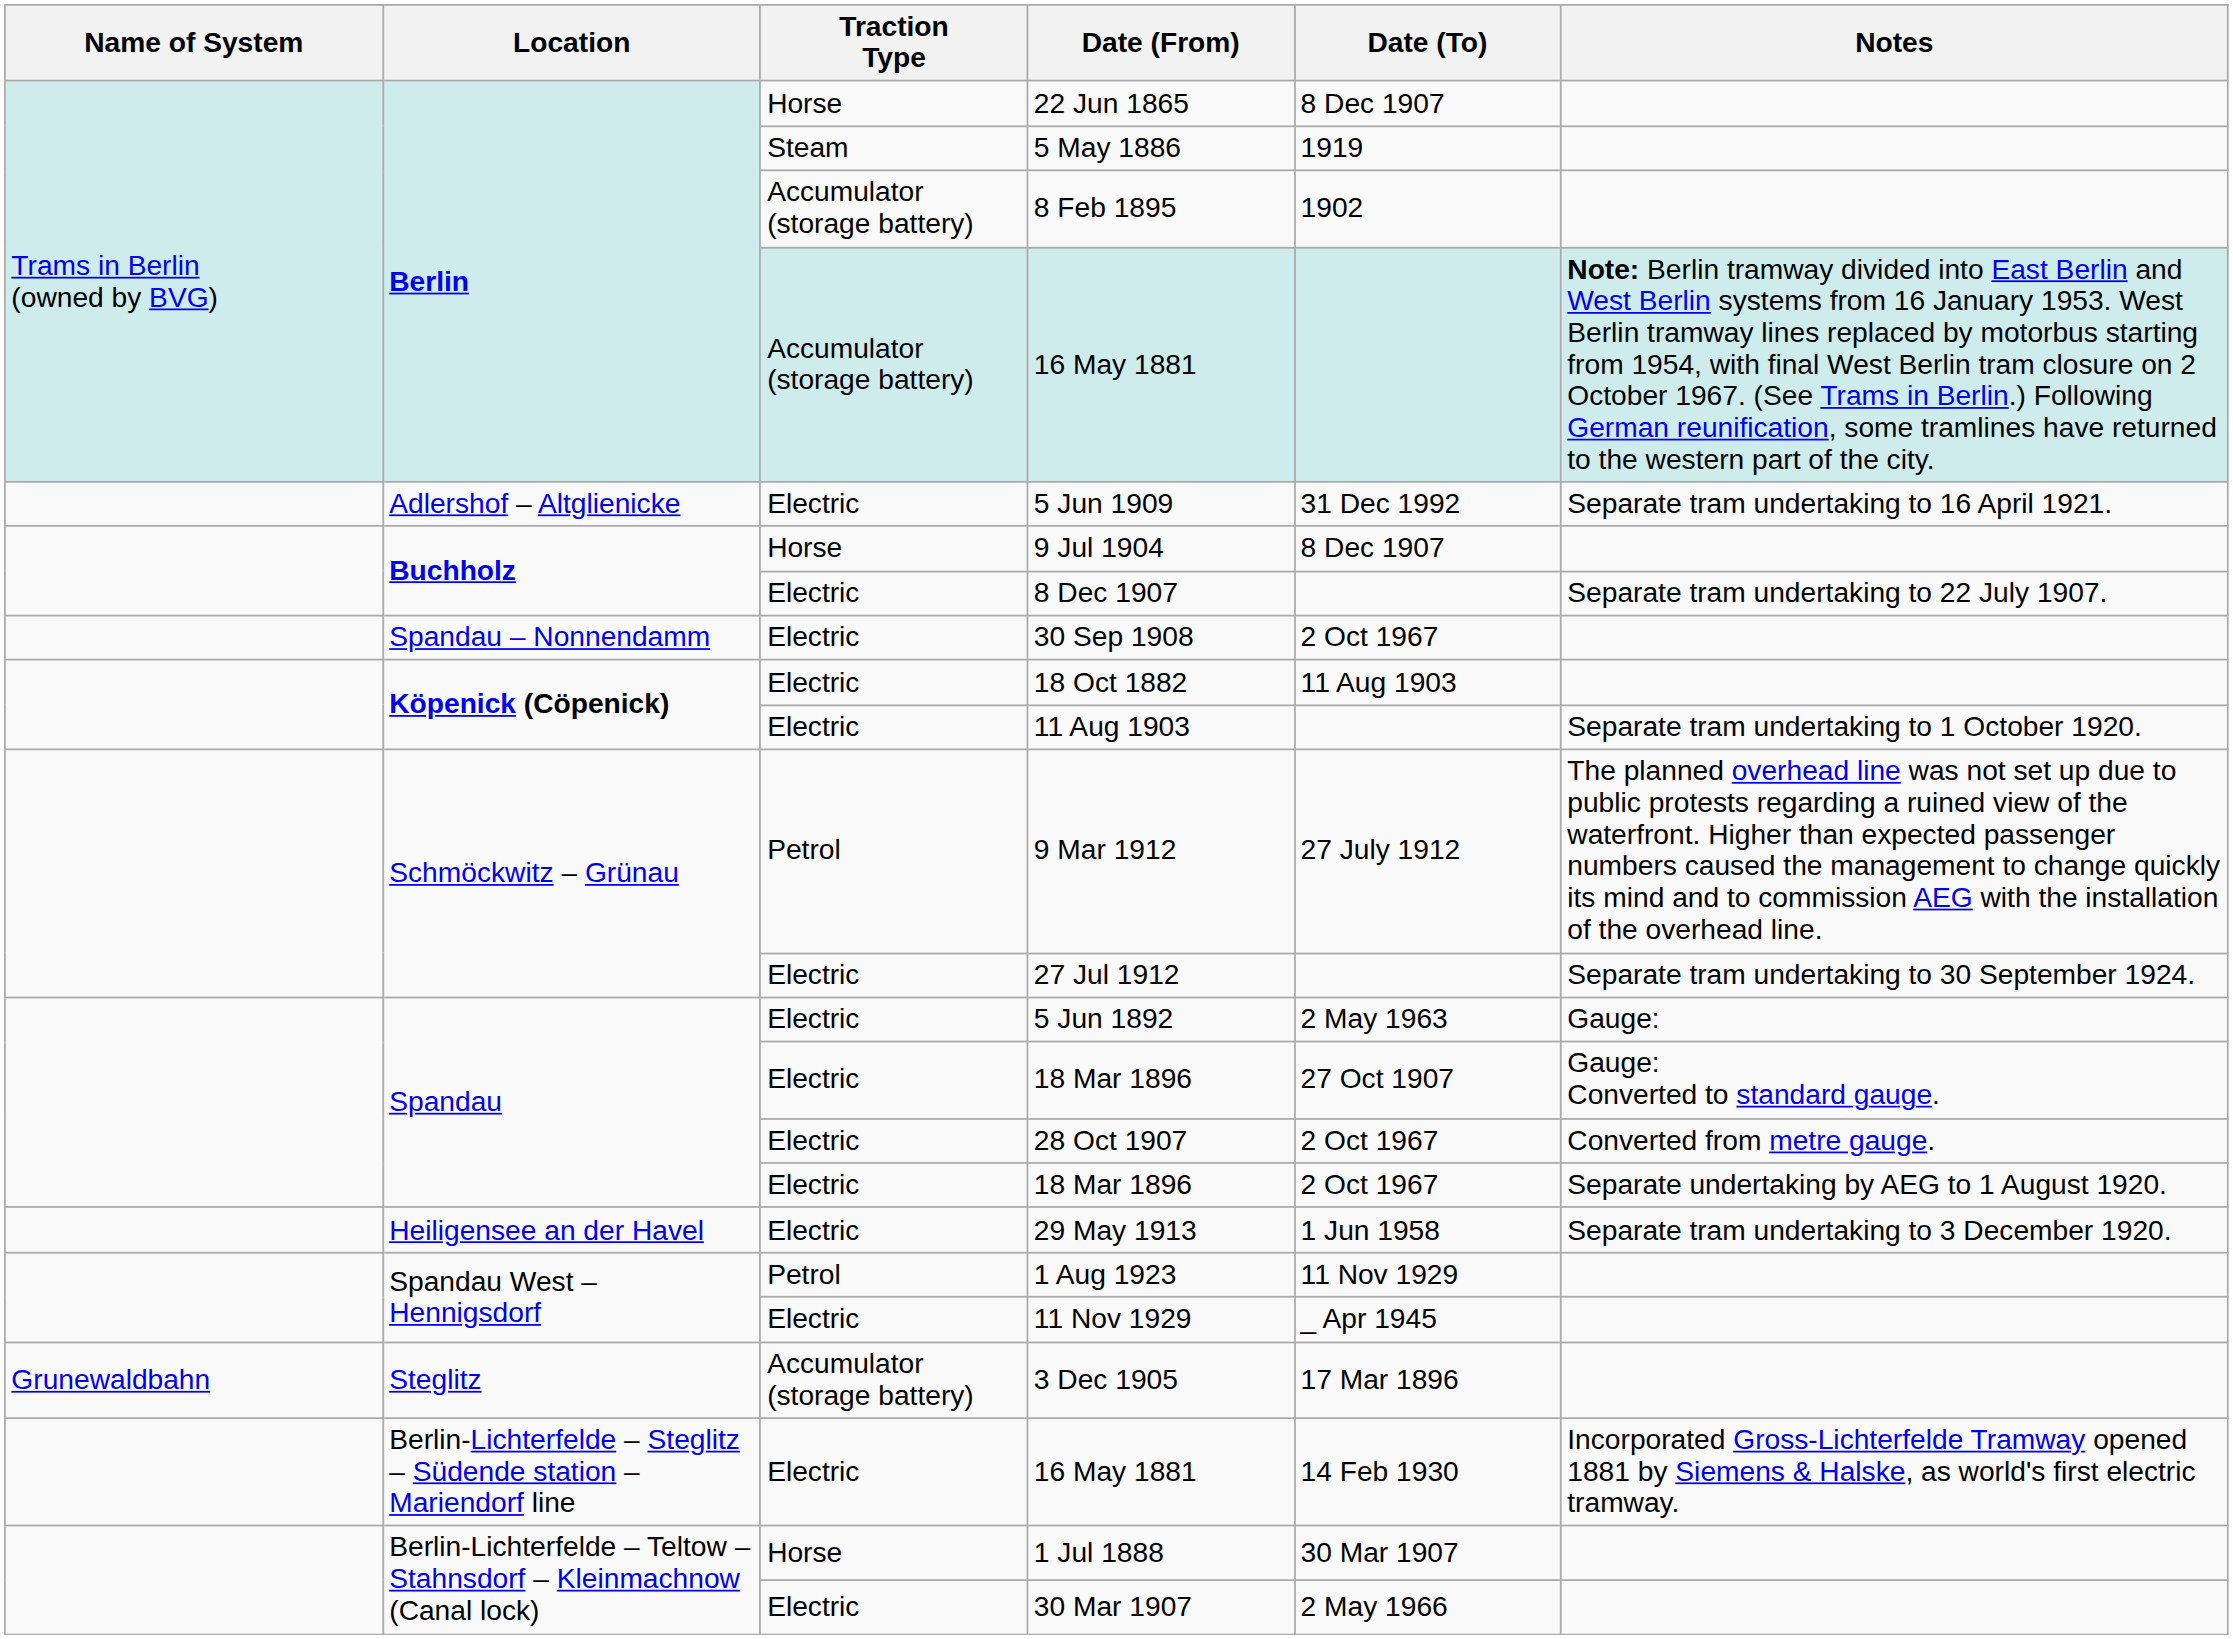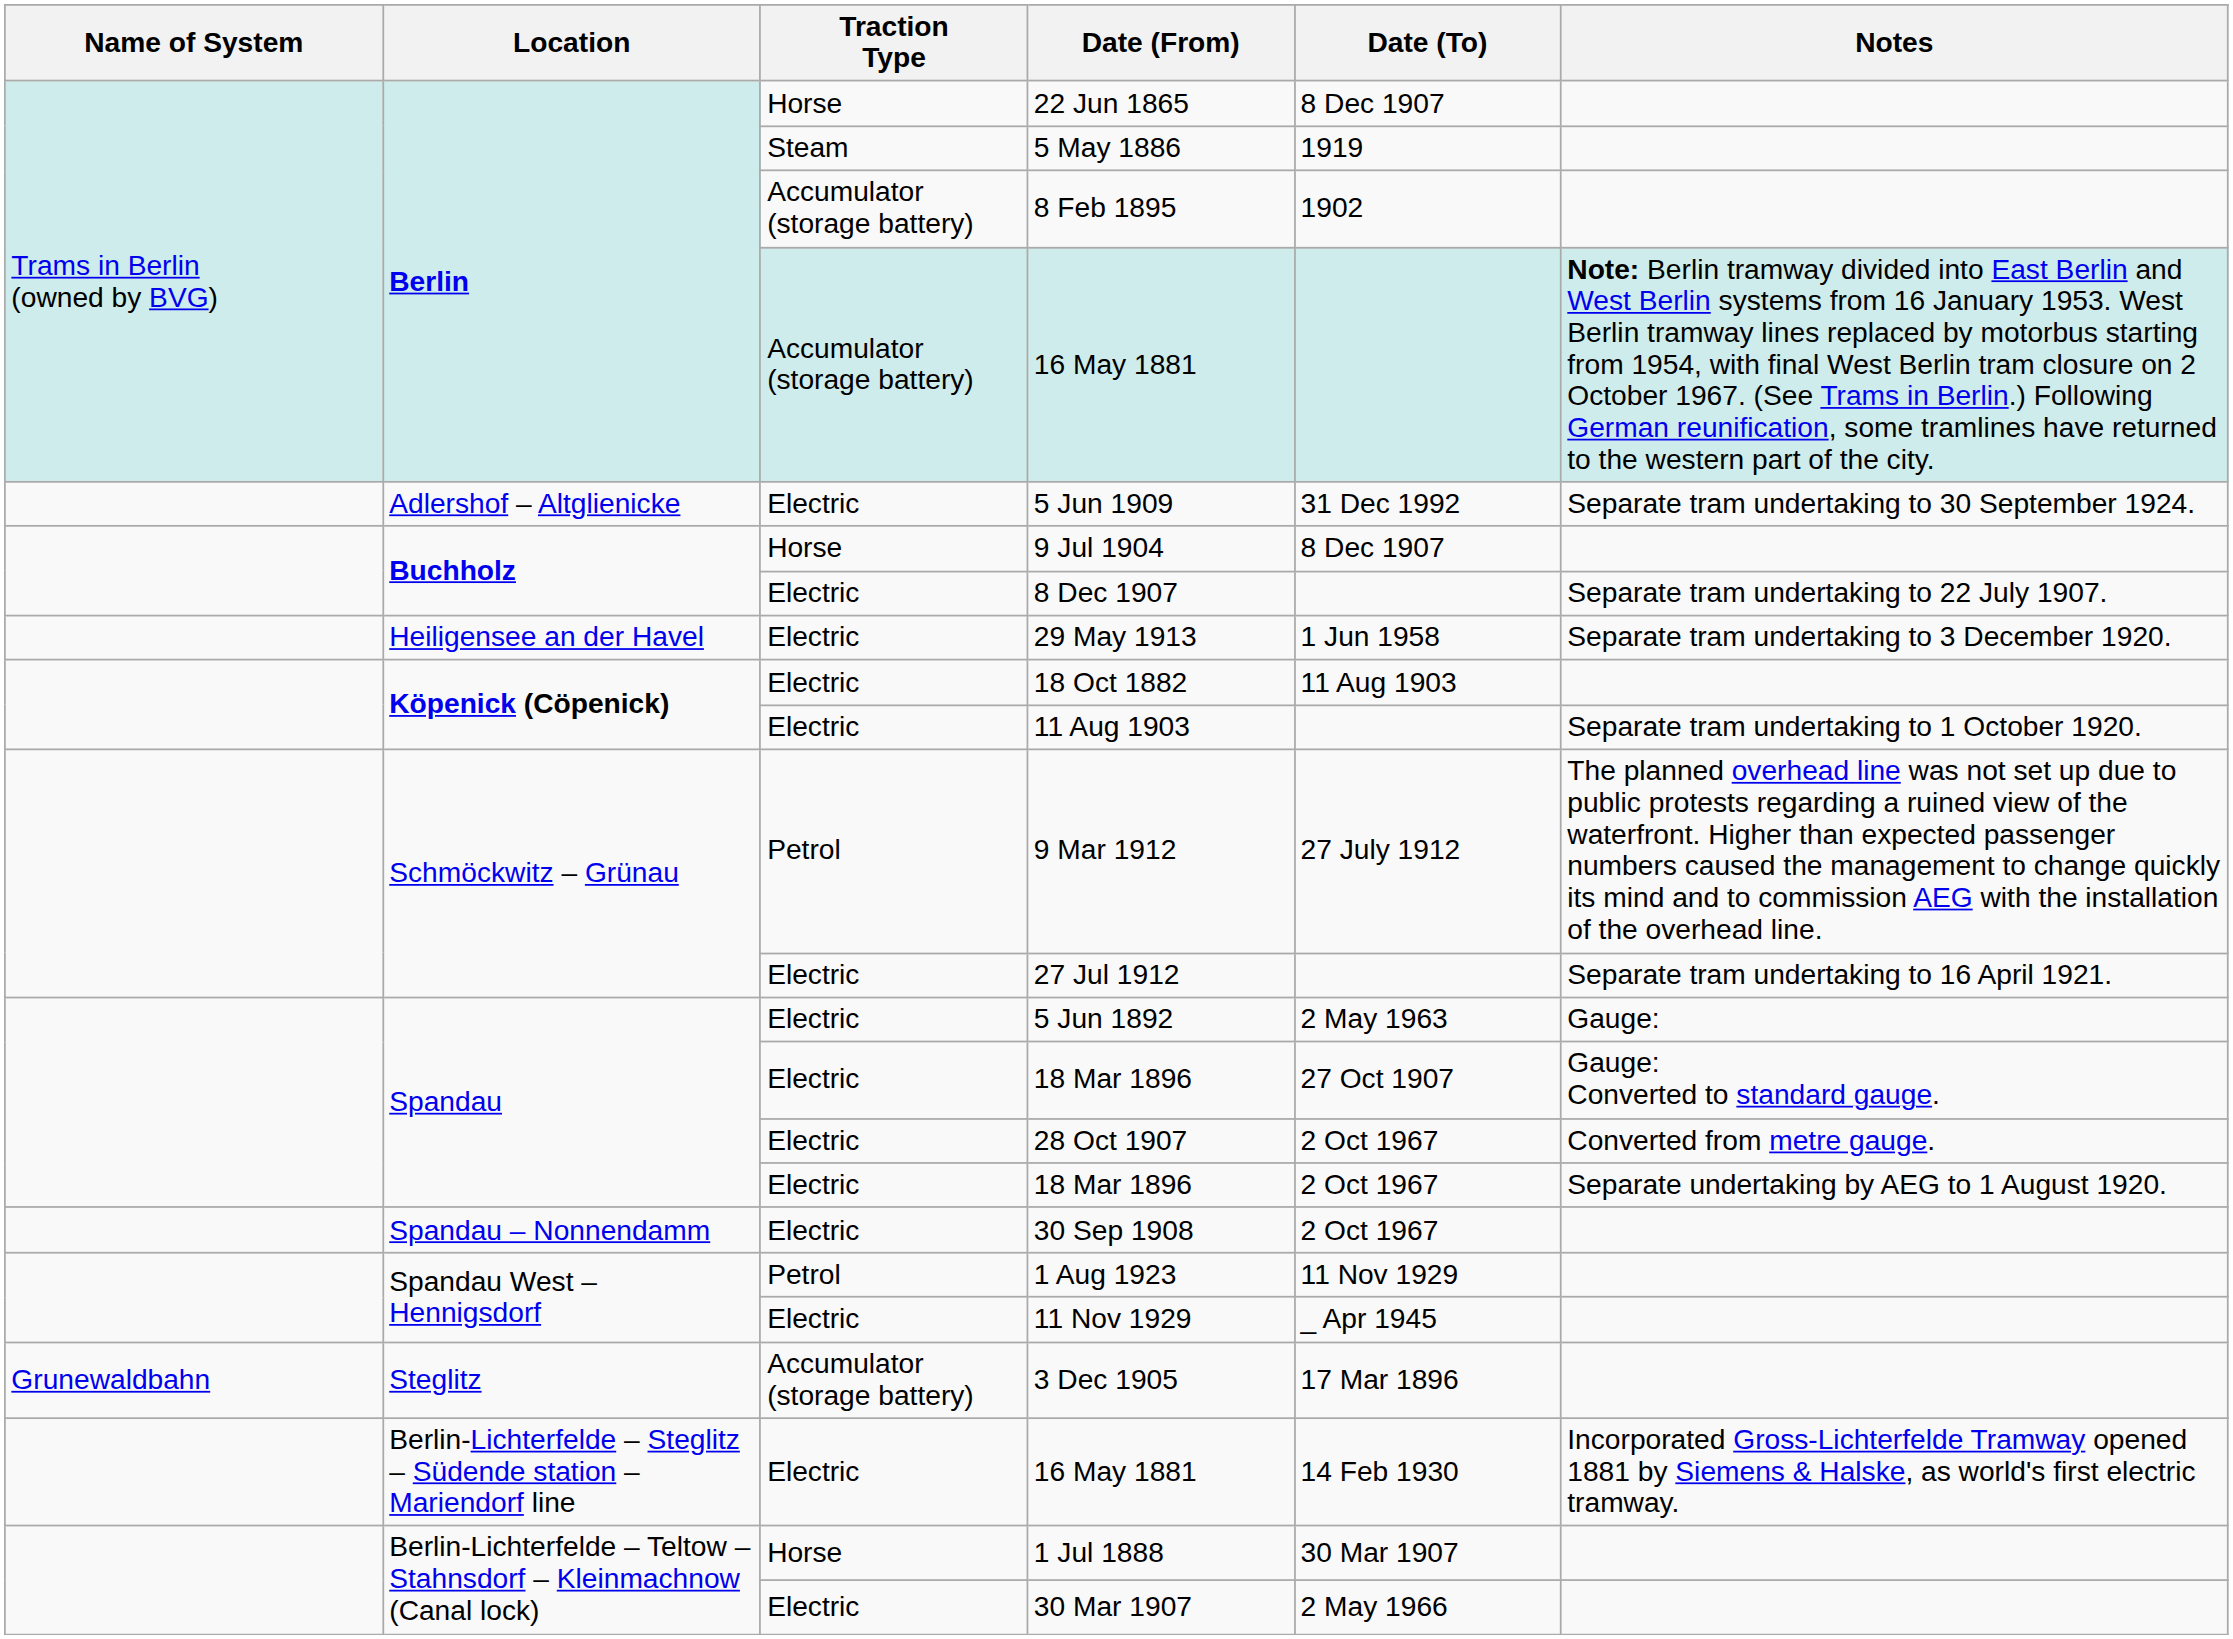 <table class="wikitable sortable" width=100%>
 <tr>
 <th width=17%>Name of System</th>
 <th width=17%>Location</th>
 <th width=12%>Traction<br>Type</th>
 <th width=12%>Date (From)</th>
 <th width=12%>Date (To)</th>
 <th width=30%>Notes</th>
 </tr>
 <tr>
 <td style="background:#CFECEC" rowspan="4"><a href='#'>Trams in Berlin</a><br>(owned by <a href='#'>BVG</a>)</td>
 <td style="background:#CFECEC" rowspan="4"><strong><a href='#'>Berlin</a></strong></td>
 <td>Horse</td>
 <td>22 Jun 1865</td>
 <td>8 Dec 1907</td>
 <td> </td>
 </tr>
 <tr>
 <td>Steam</td>
 <td>5 May 1886</td>
 <td>1919</td>
 <td> </td>
 </tr>
 <tr>
 <td>Accumulator (storage battery)</td>
 <td>8 Feb 1895</td>
 <td>1902</td>
 <td> </td>
 </tr>
 <tr style="background:#CFECEC">
 <td>Accumulator (storage battery)</td>
 <td>16 May 1881</td>
 <td> </td>
 <td><strong>Note:</strong> Berlin tramway divided into <a href='#'>East Berlin</a> and <a href='#'>West Berlin</a> systems from 16 January 1953. West Berlin tramway lines replaced by motorbus starting from 1954, with final West Berlin tram closure on 2 October 1967. (See <a href='#'>Trams in Berlin</a>.) Following <a href='#'>German reunification</a>, some tramlines have returned to the western part of the city.</td>
 </tr>
 <tr>
 <td> </td>
 <td><a href='#'>Adlershof</a> – <a href='#'>Altglienicke</a></td>
 <td>Electric</td>
 <td>5 Jun 1909</td>
 <td>31 Dec 1992</td>
-<td>Separate tram undertaking to 16 April 1921.</td>
+<td>Separate tram undertaking to 30 September 1924.</td>
 </tr>
 <tr>
 <td rowspan="2"> </td>
 <td rowspan="2"><strong><a href='#'>Buchholz</a></strong></td>
 <td>Horse</td>
 <td>9 Jul 1904</td>
 <td>8 Dec 1907</td>
 <td> </td>
 </tr>
 <tr>
 <td>Electric</td>
 <td>8 Dec 1907</td>
 <td> </td>
 <td>Separate tram undertaking to 22 July 1907.</td>
 </tr>
 <tr>
 <td> </td>
-<td><a href='#'>Spandau – Nonnendamm</a></td>
+<td><a href='#'>Heiligensee an der Havel</a></td>
 <td>Electric</td>
-<td>30 Sep 1908</td>
-<td>2 Oct 1967</td>
-<td> </td>
+<td>29 May 1913</td>
+<td>1 Jun 1958</td>
+<td>Separate tram undertaking to 3 December 1920.</td>
 </tr>
 <tr>
 <td rowspan="2"> </td>
 <td rowspan="2"><strong><a href='#'>Köpenick</a> (Cöpenick)</strong></td>
 <td>Electric</td>
 <td>18 Oct 1882</td>
 <td>11 Aug 1903</td>
 <td> </td>
 </tr>
 <tr>
 <td>Electric</td>
 <td>11 Aug 1903</td>
 <td> </td>
 <td>Separate tram undertaking to 1 October 1920.</td>
 </tr>
 <tr>
 <td rowspan="2"> </td>
 <td rowspan="2"><a href='#'>Schmöckwitz</a> – <a href='#'>Grünau</a></td>
 <td>Petrol</td>
 <td>9 Mar 1912</td>
 <td>27 July 1912</td>
 <td>The planned <a href='#'>overhead line</a> was not set up due to public protests regarding a ruined view of the waterfront. Higher than expected passenger numbers caused the management to change quickly its mind and to commission <a href='#'>AEG</a> with the installation of the overhead line.</td>
 </tr>
 <tr>
 <td>Electric</td>
 <td>27 Jul 1912</td>
 <td> </td>
-<td>Separate tram undertaking to 30 September 1924.</td>
+<td>Separate tram undertaking to 16 April 1921.</td>
 </tr>
 <tr>
 <td rowspan="4"> </td>
 <td rowspan="4"><a href='#'>Spandau</a></td>
 <td>Electric</td>
 <td>5 Jun 1892</td>
 <td>2 May 1963</td>
 <td>Gauge: <br></td>
 </tr>
 <tr>
 <td>Electric</td>
 <td>18 Mar 1896</td>
 <td>27 Oct 1907</td>
 <td>Gauge: <br>Converted to <a href='#'>standard gauge</a>.</td>
 </tr>
 <tr>
 <td>Electric</td>
 <td>28 Oct 1907</td>
 <td>2 Oct 1967</td>
 <td>Converted from <a href='#'>metre gauge</a>.</td>
 </tr>
 <tr>
 <td>Electric</td>
 <td>18 Mar 1896</td>
 <td>2 Oct 1967</td>
 <td>Separate undertaking by AEG to 1 August 1920.</td>
 </tr>
 <tr>
 <td> </td>
-<td><a href='#'>Heiligensee an der Havel</a></td>
+<td><a href='#'>Spandau – Nonnendamm</a></td>
 <td>Electric</td>
-<td>29 May 1913</td>
-<td>1 Jun 1958</td>
-<td>Separate tram undertaking to 3 December 1920.</td>
+<td>30 Sep 1908</td>
+<td>2 Oct 1967</td>
+<td> </td>
 </tr>
 <tr>
 <td rowspan="2"> </td>
 <td rowspan="2">Spandau West – <a href='#'>Hennigsdorf</a></td>
 <td>Petrol</td>
 <td>1 Aug 1923</td>
 <td>11 Nov 1929</td>
 <td> </td>
 </tr>
 <tr>
 <td>Electric</td>
 <td>11 Nov 1929</td>
 <td>_ Apr 1945</td>
 <td> </td>
 </tr>
 <tr>
 <td><a href='#'>Grunewaldbahn</a></td>
 <td><a href='#'>Steglitz</a></td>
 <td>Accumulator (storage battery)</td>
 <td>3 Dec 1905</td>
 <td>17 Mar 1896</td>
 <td> </td>
 </tr>
 <tr>
 <td> </td>
 <td>Berlin-<a href='#'>Lichterfelde</a> – <a href='#'>Steglitz</a> – <a href='#'>Südende station</a> – <a href='#'>Mariendorf</a> line</td>
 <td>Electric</td>
 <td>16 May 1881</td>
 <td>14 Feb 1930</td>
 <td>Incorporated <a href='#'>Gross-Lichterfelde Tramway</a> opened 1881 by <a href='#'>Siemens & Halske</a>, as world's first electric tramway.</td>
 </tr>
 <tr>
 <td rowspan="2"> </td>
 <td rowspan="2">Berlin-Lichterfelde – Teltow – <a href='#'>Stahnsdorf</a> – <a href='#'>Kleinmachnow</a> (Canal lock)</td>
 <td>Horse</td>
 <td>1 Jul 1888</td>
 <td>30 Mar 1907</td>
 <td> </td>
 </tr>
 <tr>
 <td>Electric</td>
 <td>30 Mar 1907</td>
 <td>2 May 1966</td>
 <td> </td>
 </tr>
 </table>
